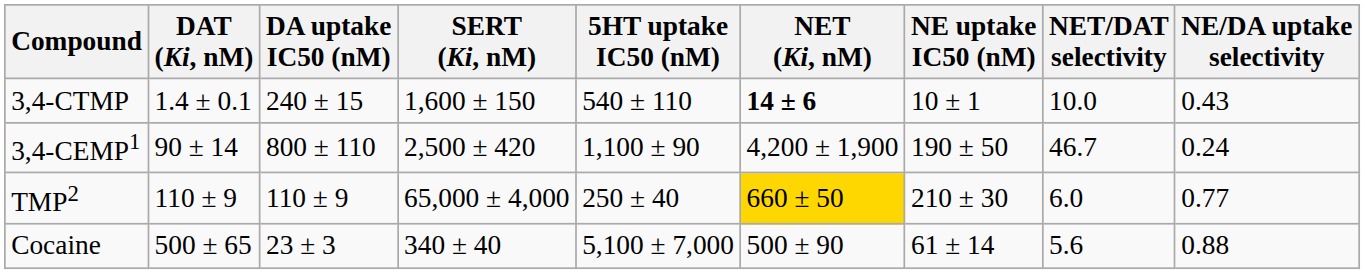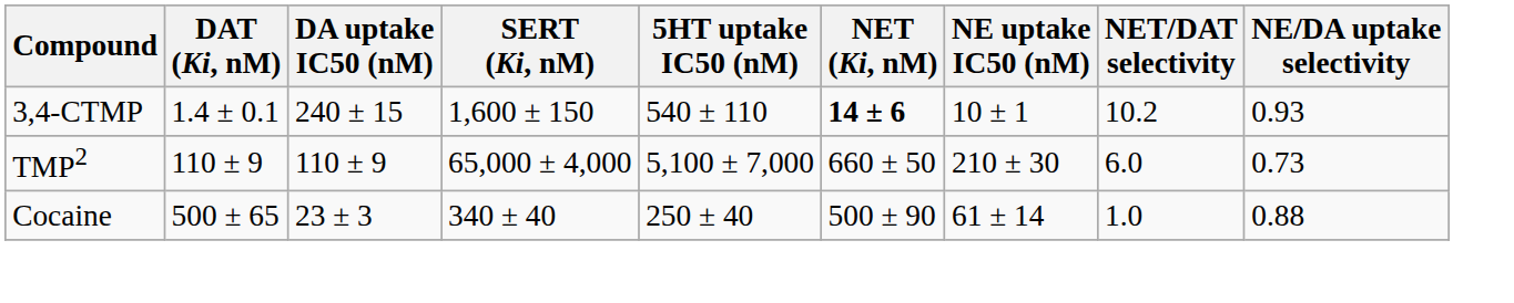 <table class="wikitable">
 <tr>
 <th>Compound</th>
 <th>DAT<br>(<em>Ki</em>, nM)</th>
 <th>DA uptake<br>IC50 (nM)</th>
 <th>SERT<br>(<em>Ki</em>, nM)</th>
 <th>5HT uptake<br>IC50 (nM)</th>
 <th>NET<br>(<em>Ki</em>, nM)</th>
 <th>NE uptake<br>IC50 (nM)</th>
 <th>NET/DAT<br>selectivity</th>
 <th>NE/DA uptake<br>selectivity</th>
 </tr>
 <tr>
 <td>3,4-CTMP</td>
 <td>1.4 ± 0.1</td>
 <td>240 ± 15</td>
 <td>1,600 ± 150</td>
 <td>540 ± 110</td>
 <td><strong>14 ± 6</strong></td>
 <td>10 ± 1</td>
-<td>10.0</td>
-<td>0.43</td>
-</tr>
-<tr>
-<td>3,4-CEMP<sup>1</sup></td>
-<td>90 ± 14</td>
-<td>800 ± 110</td>
-<td>2,500 ± 420</td>
-<td>1,100 ± 90</td>
-<td>4,200 ± 1,900</td>
-<td>190 ± 50</td>
-<td>46.7</td>
-<td>0.24</td>
+<td>10.2</td>
+<td>0.93</td>
 </tr>
 <tr>
 <td>TMP<sup>2</sup></td>
 <td>110 ± 9</td>
 <td>110 ± 9</td>
 <td>65,000 ± 4,000</td>
-<td>250 ± 40</td>
-<td style="background: gold;">660 ± 50</td>
+<td>5,100 ± 7,000</td>
+<td>660 ± 50</td>
 <td>210 ± 30</td>
 <td>6.0</td>
-<td>0.77</td>
+<td>0.73</td>
 </tr>
 <tr>
 <td>Cocaine</td>
 <td>500 ± 65</td>
 <td>23 ± 3</td>
 <td>340 ± 40</td>
-<td>5,100 ± 7,000</td>
+<td>250 ± 40</td>
 <td>500 ± 90</td>
 <td>61 ± 14</td>
-<td>5.6</td>
+<td>1.0</td>
 <td>0.88</td>
 </tr>
 </table>
